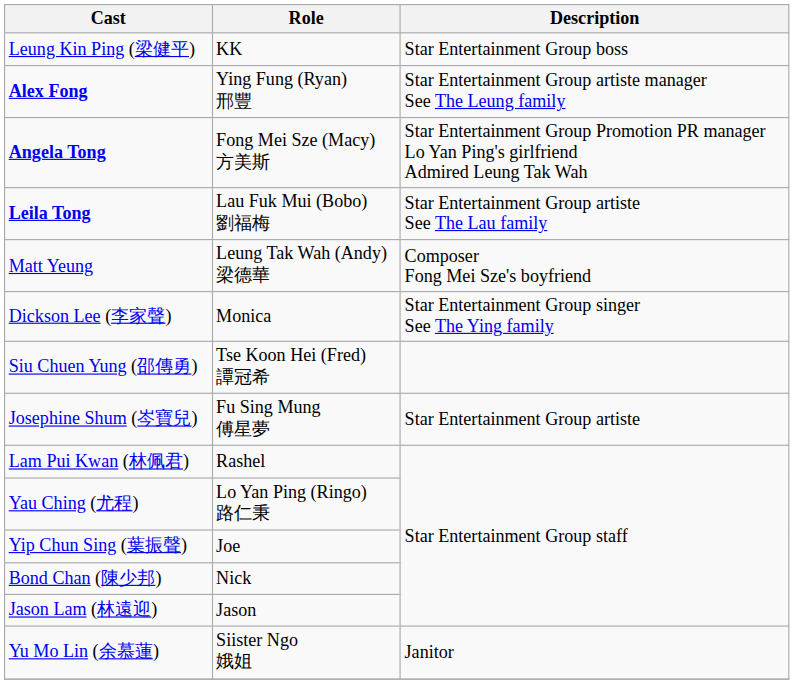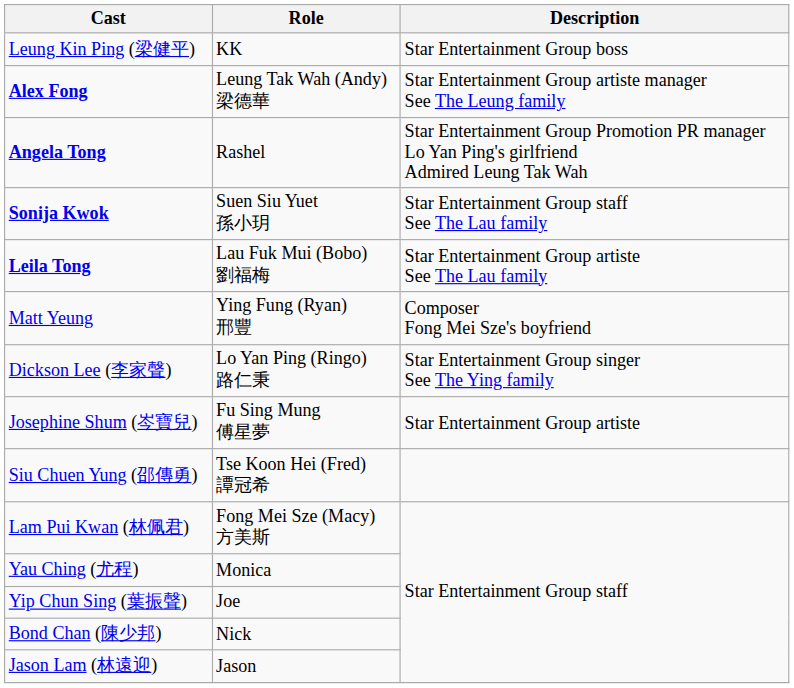 <table class="wikitable" width="55%">
 <tr>
 <th>Cast</th>
 <th>Role</th>
 <th>Description</th>
 </tr>
 <tr>
 <td><a href='#'>Leung Kin Ping</a> (<a href='#'>梁健平</a>)</td>
 <td>KK</td>
 <td>Star Entertainment Group boss</td>
 </tr>
 <tr>
 <td><strong><a href='#'>Alex Fong</a></strong></td>
-<td>Ying Fung (Ryan)<br>邢豐</td>
+<td>Leung Tak Wah (Andy)<br>梁德華</td>
 <td>Star Entertainment Group artiste manager<br>See <a href='#'>The Leung family</a></td>
 </tr>
 <tr>
 <td><strong><a href='#'>Angela Tong</a></strong></td>
-<td>Fong Mei Sze (Macy)<br>方美斯</td>
+<td>Rashel</td>
 <td>Star Entertainment Group Promotion PR manager<br>Lo Yan Ping's girlfriend<br>Admired Leung Tak Wah</td>
+</tr>
+<tr>
+<td><strong><a href='#'>Sonija Kwok</a></strong></td>
+<td>Suen Siu Yuet<br>孫小玥</td>
+<td>Star Entertainment Group staff<br>See <a href='#'>The Lau family</a></td>
 </tr>
 <tr>
 <td><strong><a href='#'>Leila Tong</a></strong></td>
 <td>Lau Fuk Mui (Bobo)<br>劉福梅</td>
 <td>Star Entertainment Group artiste<br>See <a href='#'>The Lau family</a></td>
 </tr>
 <tr>
 <td><a href='#'>Matt Yeung</a></td>
-<td>Leung Tak Wah (Andy)<br>梁德華</td>
+<td>Ying Fung (Ryan)<br>邢豐</td>
 <td>Composer<br>Fong Mei Sze's boyfriend</td>
 </tr>
 <tr>
 <td><a href='#'>Dickson Lee</a> (<a href='#'>李家聲</a>)</td>
-<td>Monica</td>
+<td>Lo Yan Ping (Ringo)<br>路仁秉</td>
 <td>Star Entertainment Group singer<br>See <a href='#'>The Ying family</a></td>
+</tr>
+<tr>
+<td><a href='#'>Josephine Shum</a> (<a href='#'>岑寶兒</a>)</td>
+<td>Fu Sing Mung<br>傅星夢</td>
+<td>Star Entertainment Group artiste</td>
 </tr>
 <tr>
 <td><a href='#'>Siu Chuen Yung</a> (<a href='#'>邵傳勇</a>)</td>
 <td>Tse Koon Hei (Fred)<br>譚冠希</td>
 <td></td>
 </tr>
 <tr>
-<td><a href='#'>Josephine Shum</a> (<a href='#'>岑寶兒</a>)</td>
-<td>Fu Sing Mung<br>傅星夢</td>
-<td>Star Entertainment Group artiste</td>
-</tr>
-<tr>
 <td><a href='#'>Lam Pui Kwan</a> (<a href='#'>林佩君</a>)</td>
-<td>Rashel</td>
+<td>Fong Mei Sze (Macy)<br>方美斯</td>
 <td rowspan="5">Star Entertainment Group staff</td>
 </tr>
 <tr>
 <td><a href='#'>Yau Ching</a> (<a href='#'>尤程</a>)</td>
-<td>Lo Yan Ping (Ringo)<br>路仁秉</td>
+<td>Monica</td>
 </tr>
 <tr>
 <td><a href='#'>Yip Chun Sing</a> (<a href='#'>葉振聲</a>)</td>
 <td>Joe</td>
 </tr>
 <tr>
 <td><a href='#'>Bond Chan</a> (<a href='#'>陳少邦</a>)</td>
 <td>Nick</td>
 </tr>
 <tr>
 <td><a href='#'>Jason Lam</a> (<a href='#'>林遠迎</a>)</td>
 <td>Jason</td>
 </tr>
 <tr>
-<td><a href='#'>Yu Mo Lin</a> (<a href='#'>余慕蓮</a>)</td>
-<td>Siister Ngo<br>娥姐</td>
-<td>Janitor</td>
-</tr>
-<tr>
 </tr>
 </table>
